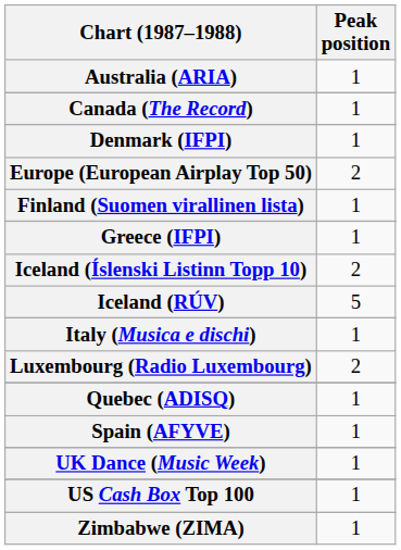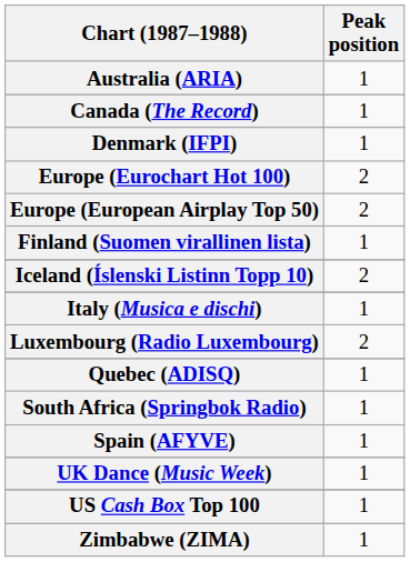 <table class="wikitable sortable plainrowheaders" style="text-align:center">
 <tr>
 <th scope="col">Chart (1987–1988)</th>
 <th scope="col">Peak<br>position</th>
 </tr>
 <tr>
 <th scope="row">Australia (<a href='#'>ARIA</a>)</th>
 <td>1</td>
 </tr>
 <tr>
 </tr>
 <tr>
 </tr>
 <tr>
 <th scope="row">Canada (<em><a href='#'>The Record</a></em>)</th>
 <td>1</td>
 </tr>
 <tr>
 </tr>
 <tr>
 </tr>
 <tr>
 <th scope="row">Denmark (<a href='#'>IFPI</a>)</th>
 <td>1</td>
 </tr>
 <tr>
+<th scope="row">Europe (<a href='#'>Eurochart Hot 100</a>)</th>
+<td>2</td>
+</tr>
+<tr>
 <th scope="row">Europe (European Airplay Top 50)</th>
 <td>2</td>
 </tr>
 <tr>
 <th scope="row">Finland (<a href='#'>Suomen virallinen lista</a>)</th>
 <td>1</td>
 </tr>
 <tr>
 </tr>
 <tr>
-<th scope="row">Greece (<a href='#'>IFPI</a>)</th>
-<td>1</td>
-</tr>
-<tr>
 <th scope="row">Iceland (<a href='#'>Íslenski Listinn Topp 10</a>)</th>
 <td>2</td>
-</tr>
-<tr>
-<th scope="row">Iceland (<a href='#'>RÚV</a>)</th>
-<td>5</td>
 </tr>
 <tr>
 </tr>
 <tr>
 <th scope="row">Italy (<em><a href='#'>Musica e dischi</a></em>)</th>
 <td>1</td>
 </tr>
 <tr>
 <th scope="row">Luxembourg (<a href='#'>Radio Luxembourg</a>)</th>
 <td align="center">2</td>
 </tr>
 <tr>
 </tr>
 <tr>
 </tr>
 <tr>
 </tr>
 <tr>
 </tr>
 <tr>
 <th scope="row">Quebec (<a href='#'>ADISQ</a>)</th>
 <td align="center">1</td>
+</tr>
+<tr>
+<th scope="row">South Africa (<a href='#'>Springbok Radio</a>)</th>
+<td>1</td>
 </tr>
 <tr>
 <th scope="row">Spain (<a href='#'>AFYVE</a>)</th>
 <td>1</td>
 </tr>
 <tr>
 </tr>
 <tr>
 </tr>
 <tr>
 </tr>
 <tr>
 <th scope="row"><a href='#'>UK Dance</a> (<em><a href='#'>Music Week</a></em>)</th>
 <td>1</td>
 </tr>
 <tr>
 </tr>
 <tr>
 </tr>
 <tr>
 </tr>
 <tr>
 </tr>
 <tr>
 <th scope="row">US <em><a href='#'>Cash Box</a></em> Top 100</th>
 <td>1</td>
 </tr>
 <tr>
 </tr>
 <tr>
 <th scope="row">Zimbabwe (ZIMA)</th>
 <td>1</td>
 </tr>
 </table>
